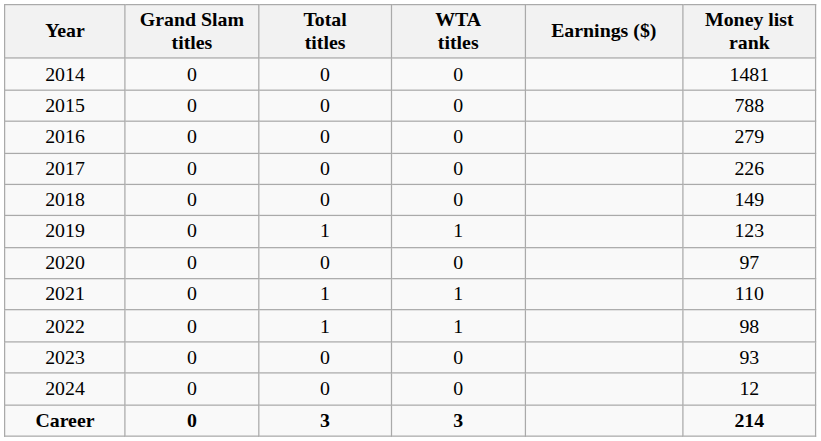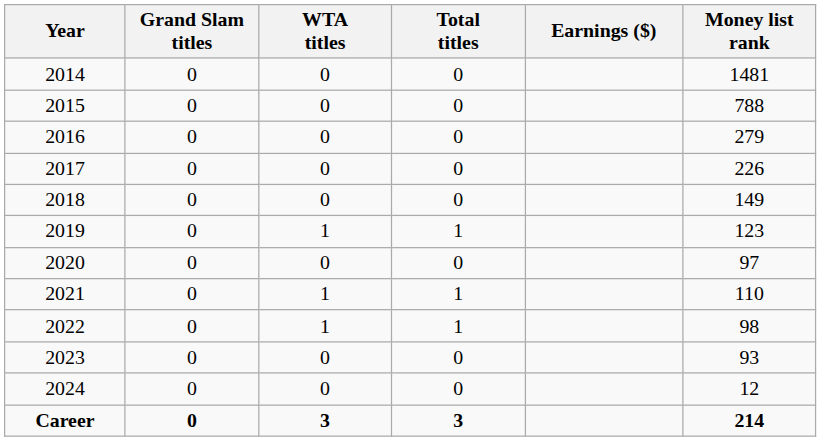 <table class="wikitable" style=text-align:center;">
 <tr>
 <th width="90">Year</th>
 <th width="100">Grand Slam <br>titles</th>
+<th width="100">WTA <br>titles</th>
 <th width="100">Total <br>titles</th>
-<th width="100">WTA <br>titles</th>
 <th width="120">Earnings ($)</th>
 <th width="100">Money list rank</th>
 </tr>
 <tr>
 <td>2014</td>
 <td>0</td>
 <td>0</td>
 <td>0</td>
 <td align="right"></td>
 <td>1481</td>
 </tr>
 <tr>
 <td>2015</td>
 <td>0</td>
 <td>0</td>
 <td>0</td>
 <td align="right"></td>
 <td>788</td>
 </tr>
 <tr>
 <td>2016</td>
 <td>0</td>
 <td>0</td>
 <td>0</td>
 <td align="right"></td>
 <td>279</td>
 </tr>
 <tr>
 <td>2017</td>
 <td>0</td>
 <td>0</td>
 <td>0</td>
 <td align="right"></td>
 <td>226</td>
 </tr>
 <tr>
 <td>2018</td>
 <td>0</td>
 <td>0</td>
 <td>0</td>
 <td align="right"></td>
 <td>149</td>
 </tr>
 <tr>
 <td>2019</td>
 <td>0</td>
 <td>1</td>
 <td>1</td>
 <td align="right"></td>
 <td>123</td>
 </tr>
 <tr>
 <td>2020</td>
 <td>0</td>
 <td>0</td>
 <td>0</td>
 <td align="right"></td>
 <td>97</td>
 </tr>
 <tr>
 <td>2021</td>
 <td>0</td>
 <td>1</td>
 <td>1</td>
 <td align="right"></td>
 <td>110</td>
 </tr>
 <tr>
 <td>2022</td>
 <td>0</td>
 <td>1</td>
 <td>1</td>
 <td align="right"></td>
 <td>98</td>
 </tr>
 <tr>
 <td>2023</td>
 <td>0</td>
 <td>0</td>
 <td>0</td>
 <td align="right"></td>
 <td>93</td>
 </tr>
 <tr>
 <td>2024</td>
 <td>0</td>
 <td>0</td>
 <td>0</td>
 <td align="right"></td>
 <td>12</td>
 </tr>
 <tr style=font-weight:bold>
 <td>Career</td>
 <td>0</td>
 <td>3</td>
 <td>3</td>
 <td align="right"></td>
 <td>214</td>
 </tr>
 </table>
